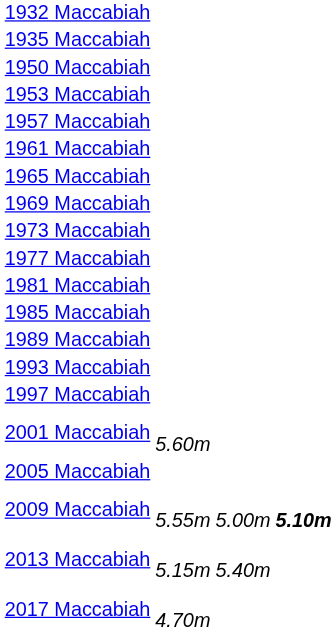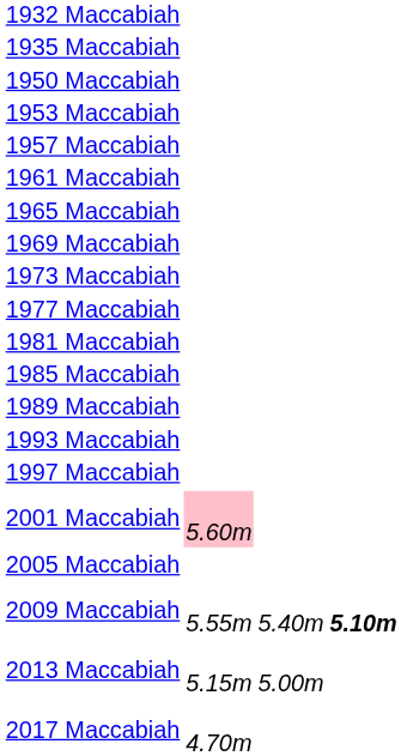 <table>
 <tr valign="top">
 <td><a href='#'>1932 Maccabiah</a></td>
 <td></td>
 <td></td>
 <td></td>
 </tr>
 <tr>
 <td><a href='#'>1935 Maccabiah</a></td>
 <td></td>
 <td></td>
 <td></td>
 </tr>
 <tr>
 <td><a href='#'>1950 Maccabiah</a></td>
 <td></td>
 <td></td>
 <td></td>
 </tr>
 <tr>
 <td><a href='#'>1953 Maccabiah</a></td>
 <td></td>
 <td></td>
 <td></td>
 </tr>
 <tr>
 <td><a href='#'>1957 Maccabiah</a></td>
 <td></td>
 <td></td>
 <td></td>
 </tr>
 <tr>
 <td><a href='#'>1961 Maccabiah</a></td>
 <td></td>
 <td></td>
 <td></td>
 </tr>
 <tr>
 <td><a href='#'>1965 Maccabiah</a></td>
 <td></td>
 <td></td>
 <td></td>
 </tr>
 <tr>
 <td><a href='#'>1969 Maccabiah</a></td>
 <td></td>
 <td></td>
 <td></td>
 </tr>
 <tr>
 <td><a href='#'>1973 Maccabiah</a></td>
 <td></td>
 <td></td>
 <td></td>
 </tr>
 <tr>
 <td><a href='#'>1977 Maccabiah</a></td>
 <td></td>
 <td></td>
 <td></td>
 </tr>
 <tr>
 <td><a href='#'>1981 Maccabiah</a></td>
 <td></td>
 <td></td>
 <td></td>
 </tr>
 <tr>
 <td><a href='#'>1985 Maccabiah</a></td>
 <td></td>
 <td></td>
 <td></td>
 </tr>
 <tr>
 <td><a href='#'>1989 Maccabiah</a></td>
 <td></td>
 <td></td>
 <td></td>
 </tr>
 <tr>
 <td><a href='#'>1993 Maccabiah</a></td>
 <td></td>
 <td></td>
 <td></td>
 </tr>
 <tr>
 <td><a href='#'>1997 Maccabiah</a></td>
 <td></td>
 <td></td>
 <td></td>
 </tr>
 <tr>
 <td><a href='#'>2001 Maccabiah</a></td>
-<td><br><em>5.60m </em></td>
+<td style="background: pink;"><br><em>5.60m </em></td>
 <td></td>
 <td></td>
 </tr>
 <tr>
 <td><a href='#'>2005 Maccabiah</a></td>
 <td></td>
 <td></td>
 <td></td>
 </tr>
 <tr>
 <td><a href='#'>2009 Maccabiah</a></td>
 <td><br><em>5.55m</em></td>
-<td><br><em>5.00m</em></td>
+<td><br><em>5.40m</em></td>
 <td><strong><br><em>5.10m</em></strong></td>
 </tr>
 <tr>
 <td><a href='#'>2013 Maccabiah</a></td>
 <td><br><em>5.15m</em></td>
-<td><br><em>5.40m</em></td>
+<td><br><em>5.00m</em></td>
 <td></td>
 </tr>
 <tr>
 <td><a href='#'>2017 Maccabiah</a></td>
 <td><br><em>4.70m</em></td>
 <td></td>
 <td></td>
 </tr>
 </table>
